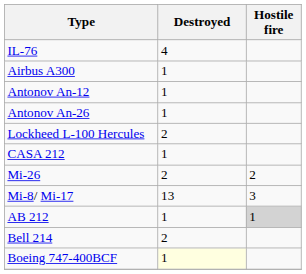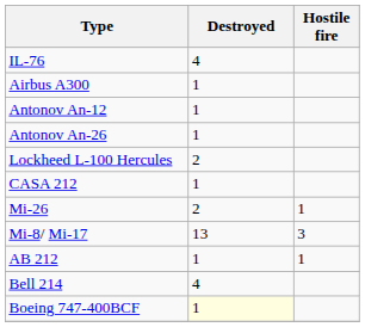 <table class="wikitable sortable" style="text-align:left;">
 <tr style="background:#c9c9c9;">
 <th style="width: 180px">Type</th>
 <th style="width: 100px">Destroyed</th>
 <th style="width: 60px">Hostile fire</th>
 </tr>
 <tr>
 <td><a href='#'>IL-76</a></td>
 <td>4</td>
 <td></td>
 </tr>
 <tr>
 <td><a href='#'>Airbus A300</a></td>
 <td>1</td>
 <td></td>
 </tr>
 <tr>
 <td><a href='#'>Antonov An-12</a></td>
 <td>1</td>
 <td></td>
 </tr>
 <tr>
 <td><a href='#'>Antonov An-26</a></td>
 <td>1</td>
 <td></td>
 </tr>
 <tr>
 <td><a href='#'>Lockheed L-100 Hercules</a></td>
 <td>2</td>
 <td></td>
 </tr>
 <tr>
 <td><a href='#'>CASA 212</a></td>
 <td>1</td>
 <td></td>
 </tr>
 <tr>
 <td><a href='#'>Mi-26</a></td>
 <td>2</td>
-<td>2</td>
+<td>1</td>
 </tr>
 <tr>
 <td><a href='#'>Mi-8</a>/ <a href='#'>Mi-17</a></td>
 <td>13</td>
 <td>3</td>
 </tr>
 <tr>
 <td><a href='#'>AB 212</a></td>
 <td>1</td>
-<td style="background: lightgrey;">1</td>
+<td>1</td>
 </tr>
 <tr>
 <td><a href='#'>Bell 214</a></td>
-<td>2</td>
+<td>4</td>
 <td></td>
 </tr>
 <tr>
 <td><a href='#'>Boeing 747-400BCF</a></td>
 <td style="background: lightyellow;">1</td>
 <td></td>
 </tr>
 <tr>
 </tr>
 </table>
